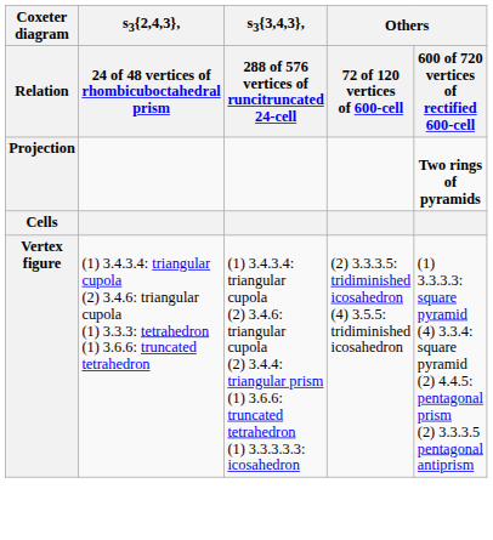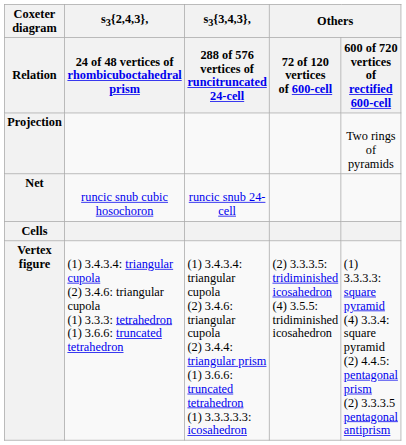 <table class=wikitable width=400>
 <tr>
 <th>Coxeter<br>diagram</th>
 <th>s<sub>3</sub>{2,4,3}, </th>
 <th>s<sub>3</sub>{3,4,3}, </th>
 <th colspan=2>Others</th>
 </tr>
 <tr>
 <th>Relation</th>
 <th>24 of 48 vertices of <br><a href='#'>rhombicuboctahedral prism</a></th>
 <th>288 of 576 vertices of<br><a href='#'>runcitruncated 24-cell</a></th>
 <th>72 of 120 vertices<br>of <a href='#'>600-cell</a></th>
 <th>600 of 720 vertices<br>of <a href='#'>rectified 600-cell</a></th>
 </tr>
 <tr valign=top align=center>
 <th valign=center>Projection</th>
 <td></td>
 <td></td>
 <td></td>
-<td><strong><br>Two rings of pyramids</strong></td>
+<td><br>Two rings of pyramids</td>
+</tr>
+<tr align=center valign=top>
+<th valign=center>Net</th>
+<td><br><a href='#'>runcic snub cubic hosochoron</a></td>
+<td><br><a href='#'>runcic snub 24-cell</a></td>
+<td></td>
+<td></td>
 </tr>
 <tr>
 <th valign=center>Cells</th>
 <th>  </th>
 <th>   </th>
 <th></th>
 <th>  </th>
 </tr>
 <tr valign=top>
 <th valign=center>Vertex<br>figure</th>
 <td><br>(1) 3.4.3.4: <a href='#'>triangular cupola</a><br>(2) 3.4.6: triangular cupola<br>(1) 3.3.3: <a href='#'>tetrahedron</a><br>(1) 3.6.6: <a href='#'>truncated tetrahedron</a></td>
 <td><br>(1) 3.4.3.4: triangular cupola<br>(2) 3.4.6: triangular cupola<br>(2) 3.4.4: <a href='#'>triangular prism</a><br>(1) 3.6.6: <a href='#'>truncated tetrahedron</a><br>(1) 3.3.3.3.3: <a href='#'>icosahedron</a></td>
 <td><br>(2) 3.3.3.5: <a href='#'>tridiminished icosahedron</a> <br>(4) 3.5.5: tridiminished icosahedron</td>
 <td><br>(1) 3.3.3.3: <a href='#'>square pyramid</a><br>(4) 3.3.4: square pyramid<br>(2) 4.4.5: <a href='#'>pentagonal prism</a><br>(2) 3.3.3.5 <a href='#'>pentagonal antiprism</a></td>
 </tr>
 </table>
